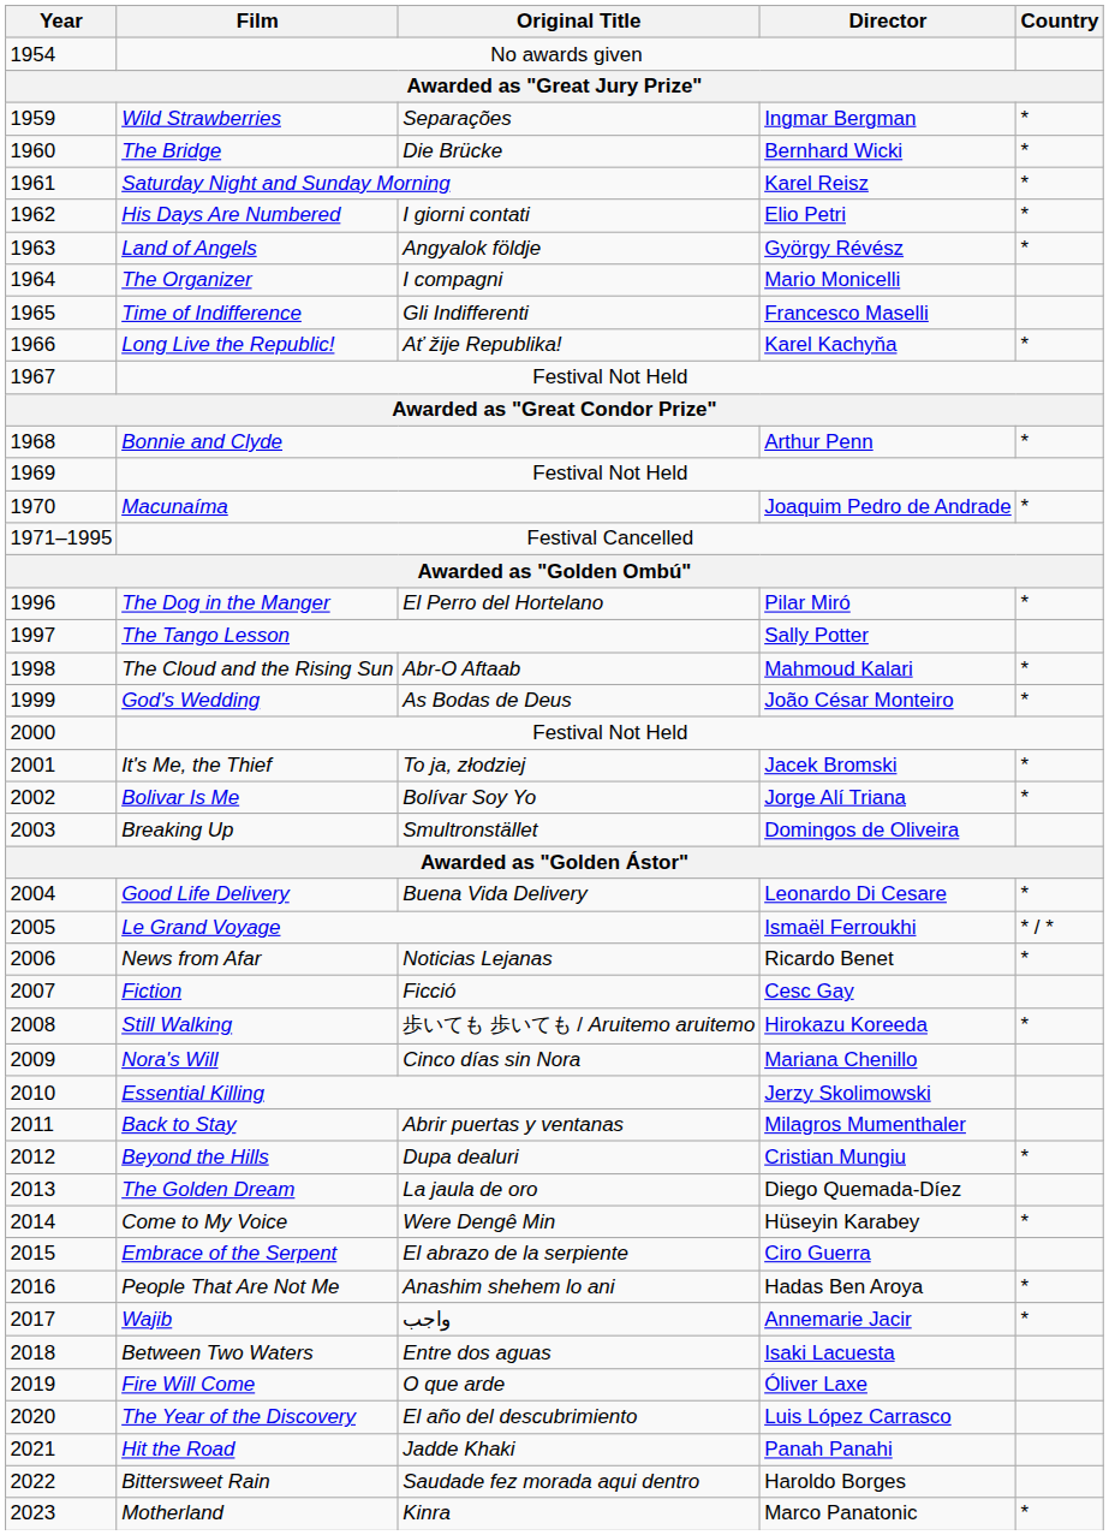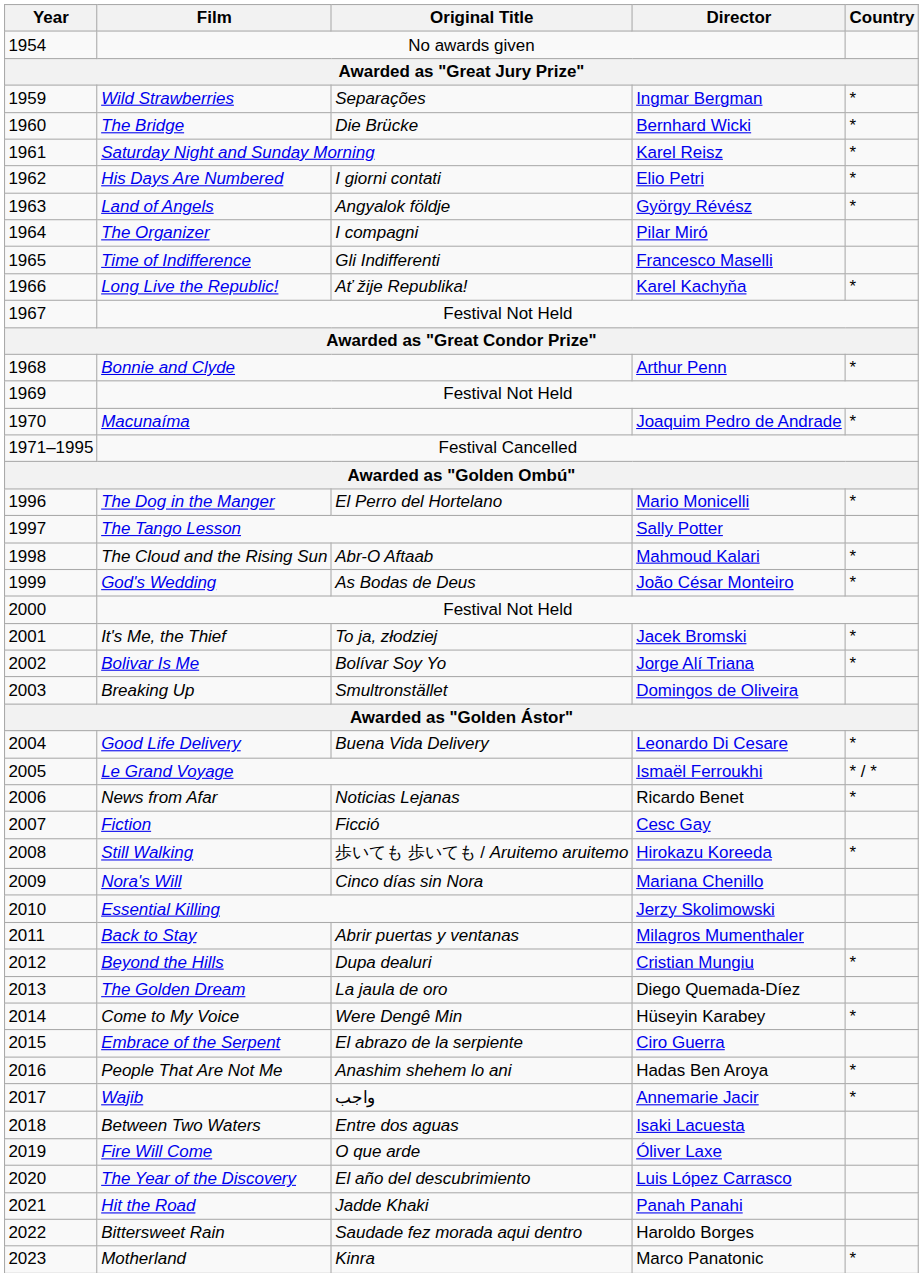 <table class="wikitable sortable">
 <tr>
 <th>Year</th>
 <th>Film</th>
 <th>Original Title</th>
 <th>Director</th>
 <th>Country</th>
 </tr>
 <tr>
 <td>1954</td>
 <td colspan="3" style="text-align:center;">No awards given</td>
 <td></td>
 </tr>
 <tr>
 <th colspan=5 data-sort-value="1967 A">Awarded as "Great Jury Prize"</th>
 </tr>
 <tr>
 <td>1959</td>
 <td><em><a href='#'>Wild Strawberries</a></em></td>
 <td><em>Separações</em></td>
 <td><a href='#'>Ingmar Bergman</a></td>
 <td>*</td>
 </tr>
 <tr>
 <td>1960</td>
 <td><em><a href='#'>The Bridge</a></em></td>
 <td><em>Die Brücke</em></td>
 <td><a href='#'>Bernhard Wicki</a></td>
 <td>*</td>
 </tr>
 <tr>
 <td>1961</td>
 <td colspan="2"><em><a href='#'>Saturday Night and Sunday Morning</a></em></td>
 <td><a href='#'>Karel Reisz</a></td>
 <td>*</td>
 </tr>
 <tr>
 <td>1962</td>
 <td><em><a href='#'>His Days Are Numbered</a></em></td>
 <td><em>I giorni contati</em></td>
 <td><a href='#'>Elio Petri</a></td>
 <td>*</td>
 </tr>
 <tr>
 <td>1963</td>
 <td><em><a href='#'>Land of Angels</a></em></td>
 <td><em>Angyalok földje</em></td>
 <td><a href='#'>György Révész</a></td>
 <td>*</td>
 </tr>
 <tr>
 <td>1964</td>
 <td><em><a href='#'>The Organizer</a></em></td>
 <td><em>I compagni</em></td>
-<td><a href='#'>Mario Monicelli</a></td>
+<td><a href='#'>Pilar Miró</a></td>
 <td></td>
 </tr>
 <tr>
 <td>1965</td>
 <td><em><a href='#'>Time of Indifference</a></em></td>
 <td><em>Gli Indifferenti</em></td>
 <td><a href='#'>Francesco Maselli</a></td>
 <td></td>
 </tr>
 <tr>
 <td>1966</td>
 <td><em><a href='#'>Long Live the Republic!</a></em></td>
 <td><em>Ať žije Republika!</em></td>
 <td><a href='#'>Karel Kachyňa</a></td>
 <td>*</td>
 </tr>
 <tr>
 <td>1967</td>
 <td colspan="4" style="text-align:center;">Festival Not Held</td>
 </tr>
 <tr>
 <th colspan=5 data-sort-value="1967 A">Awarded as "Great Condor Prize"</th>
 </tr>
 <tr>
 <td>1968</td>
 <td colspan="2"><em><a href='#'>Bonnie and Clyde</a></em></td>
 <td><a href='#'>Arthur Penn</a></td>
 <td>*</td>
 </tr>
 <tr>
 <td>1969</td>
 <td colspan="4" style="text-align:center;">Festival Not Held</td>
 </tr>
 <tr>
 <td>1970</td>
 <td colspan="2"><em><a href='#'>Macunaíma</a></em></td>
 <td><a href='#'>Joaquim Pedro de Andrade</a></td>
 <td>*</td>
 </tr>
 <tr>
 <td>1971–1995</td>
 <td colspan="4" style="text-align:center;">Festival Cancelled</td>
 </tr>
 <tr>
 <th colspan=5 data-sort-value="1967 A">Awarded as "Golden Ombú"</th>
 </tr>
 <tr>
 <td>1996</td>
 <td><em><a href='#'>The Dog in the Manger</a></em></td>
 <td><em>El Perro del Hortelano</em></td>
-<td><a href='#'>Pilar Miró</a></td>
+<td><a href='#'>Mario Monicelli</a></td>
 <td>*</td>
 </tr>
 <tr>
 <td>1997</td>
 <td colspan="2"><em><a href='#'>The Tango Lesson</a></em></td>
 <td><a href='#'>Sally Potter</a></td>
 <td></td>
 </tr>
 <tr>
 <td>1998</td>
 <td><em>The Cloud and the Rising Sun</em></td>
 <td><em>Abr-O Aftaab</em></td>
 <td><a href='#'>Mahmoud Kalari</a></td>
 <td>*</td>
 </tr>
 <tr>
 <td>1999</td>
 <td><em><a href='#'>God's Wedding</a></em></td>
 <td><em>As Bodas de Deus</em></td>
 <td><a href='#'>João César Monteiro</a></td>
 <td>*</td>
 </tr>
 <tr>
 <td>2000</td>
 <td colspan="4" style="text-align:center;">Festival Not Held</td>
 </tr>
 <tr>
 <td>2001</td>
 <td><em>It's Me, the Thief</em></td>
 <td><em>To ja, złodziej</em></td>
 <td><a href='#'>Jacek Bromski</a></td>
 <td>*</td>
 </tr>
 <tr>
 <td>2002</td>
 <td><em><a href='#'>Bolivar Is Me</a></em></td>
 <td><em>Bolívar Soy Yo</em></td>
 <td><a href='#'>Jorge Alí Triana</a></td>
 <td>*</td>
 </tr>
 <tr>
 <td>2003</td>
 <td><em>Breaking Up</em></td>
 <td><em>Smultronstället</em></td>
 <td><a href='#'>Domingos de Oliveira</a></td>
 <td></td>
 </tr>
 <tr>
 <th colspan=5 data-sort-value="1967 A">Awarded as "Golden Ástor"</th>
 </tr>
 <tr>
 <td>2004</td>
 <td><em><a href='#'>Good Life Delivery</a></em></td>
 <td><em>Buena Vida Delivery</em></td>
 <td><a href='#'>Leonardo Di Cesare</a></td>
 <td>*</td>
 </tr>
 <tr>
 <td>2005</td>
 <td colspan="2"><em><a href='#'>Le Grand Voyage</a></em></td>
 <td><a href='#'>Ismaël Ferroukhi</a></td>
 <td>* / *</td>
 </tr>
 <tr>
 <td>2006</td>
 <td><em>News from Afar</em></td>
 <td><em>Noticias Lejanas</em></td>
 <td>Ricardo Benet</td>
 <td>*</td>
 </tr>
 <tr>
 <td>2007</td>
 <td><em><a href='#'>Fiction</a></em></td>
 <td><em>Ficció</em></td>
 <td><a href='#'>Cesc Gay</a></td>
 <td></td>
 </tr>
 <tr>
 <td>2008</td>
 <td><em><a href='#'>Still Walking</a></em></td>
 <td>歩いても 歩いても / <em>Aruitemo aruitemo</em></td>
 <td><a href='#'>Hirokazu Koreeda</a></td>
 <td>*</td>
 </tr>
 <tr>
 <td>2009</td>
 <td><em><a href='#'>Nora's Will</a></em></td>
 <td><em>Cinco días sin Nora</em></td>
 <td><a href='#'>Mariana Chenillo</a></td>
 <td></td>
 </tr>
 <tr>
 <td>2010</td>
 <td colspan="2"><em><a href='#'>Essential Killing</a></em></td>
 <td><a href='#'>Jerzy Skolimowski</a></td>
 <td></td>
 </tr>
 <tr>
 <td>2011</td>
 <td><em><a href='#'>Back to Stay</a></em></td>
 <td><em>Abrir puertas y ventanas</em></td>
 <td><a href='#'>Milagros Mumenthaler</a></td>
 <td></td>
 </tr>
 <tr>
 <td>2012</td>
 <td><em><a href='#'>Beyond the Hills</a></em></td>
 <td><em>Dupa dealuri</em></td>
 <td><a href='#'>Cristian Mungiu</a></td>
 <td>*</td>
 </tr>
 <tr>
 <td>2013</td>
 <td><em><a href='#'>The Golden Dream</a></em></td>
 <td><em>La jaula de oro</em></td>
 <td>Diego Quemada-Díez</td>
 <td></td>
 </tr>
 <tr>
 <td>2014</td>
 <td><em>Come to My Voice</em></td>
 <td><em>Were Dengê Min</em></td>
 <td>Hüseyin Karabey</td>
 <td>*</td>
 </tr>
 <tr>
 <td>2015</td>
 <td><em><a href='#'>Embrace of the Serpent</a></em></td>
 <td><em>El abrazo de la serpiente</em></td>
 <td><a href='#'>Ciro Guerra</a></td>
 <td></td>
 </tr>
 <tr>
 <td>2016</td>
 <td><em>People That Are Not Me</em></td>
 <td><em>Anashim shehem lo ani</em></td>
 <td>Hadas Ben Aroya</td>
 <td>*</td>
 </tr>
 <tr>
 <td>2017</td>
 <td><em><a href='#'>Wajib</a></em></td>
 <td>واجب</td>
 <td><a href='#'>Annemarie Jacir</a></td>
 <td>*</td>
 </tr>
 <tr>
 <td>2018</td>
 <td><em>Between Two Waters</em></td>
 <td><em>Entre dos aguas</em></td>
 <td><a href='#'>Isaki Lacuesta</a></td>
 <td></td>
 </tr>
 <tr>
 <td>2019</td>
 <td><em><a href='#'>Fire Will Come</a></em></td>
 <td><em>O que arde</em></td>
 <td><a href='#'>Óliver Laxe</a></td>
 <td></td>
 </tr>
 <tr>
 <td>2020</td>
 <td><em><a href='#'>The Year of the Discovery</a></em></td>
 <td><em>El año del descubrimiento</em></td>
 <td><a href='#'>Luis López Carrasco</a></td>
 <td></td>
 </tr>
 <tr>
 <td>2021</td>
 <td><em><a href='#'>Hit the Road</a></em></td>
 <td><em>Jadde Khaki</em></td>
 <td><a href='#'>Panah Panahi</a></td>
 <td></td>
 </tr>
 <tr>
 <td>2022</td>
 <td><em>Bittersweet Rain</em></td>
 <td><em>Saudade fez morada aqui dentro</em></td>
 <td>Haroldo Borges</td>
 <td></td>
 </tr>
 <tr>
 <td>2023</td>
 <td><em>Motherland</em></td>
 <td><em>Kinra</em></td>
 <td>Marco Panatonic</td>
 <td>*</td>
 </tr>
 </table>
